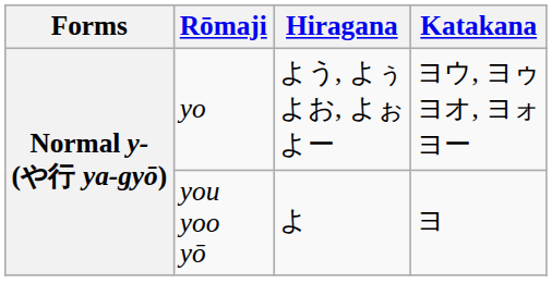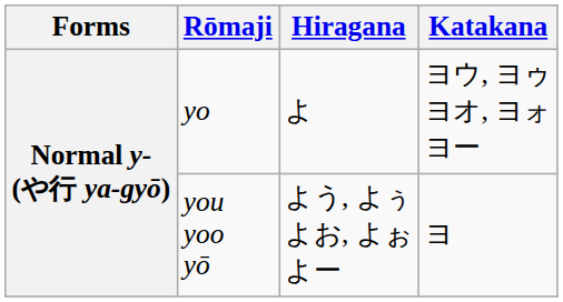 <table class="wikitable">
 <tr>
 <th>Forms</th>
 <th><a href='#'>Rōmaji</a></th>
 <th><a href='#'>Hiragana</a></th>
 <th><a href='#'>Katakana</a></th>
 </tr>
 <tr>
 <th rowspan="2">Normal <em>y-</em><br>(や行 <em>ya-gyō</em>)</th>
 <td><em>yo</em></td>
-<td>よう, よぅ<br>よお, よぉ<br>よー</td>
+<td>よ</td>
 <td>ヨウ, ヨゥ<br>ヨオ, ヨォ<br>ヨー</td>
 </tr>
 <tr>
 <td><em>you</em><br><em>yoo</em><br><em>yō</em></td>
-<td>よ</td>
+<td>よう, よぅ<br>よお, よぉ<br>よー</td>
 <td>ヨ</td>
 </tr>
 </table>
